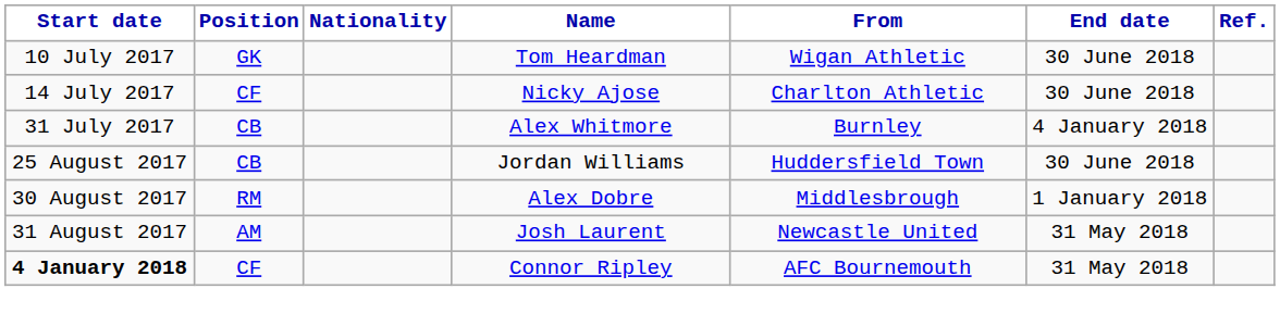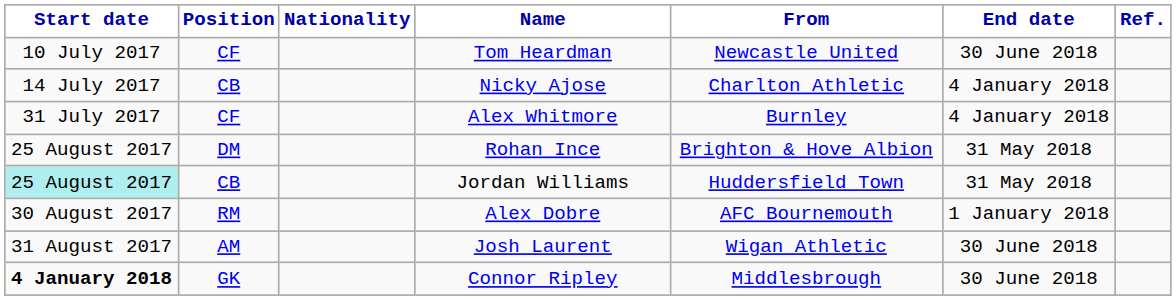 <table class="wikitable"  style="text-align:center; font-size:90%; ">
 <tr>
 <th style="background:#FFFFFF; color:#0000AA; width:100px;">Start date</th>
 <th style="background:#FFFFFF; color:#0000AA; width:50px;">Position</th>
 <th style="background:#FFFFFF; color:#0000AA; width:50px;">Nationality</th>
 <th style="background:#FFFFFF; color:#0000AA; width:150px;">Name</th>
 <th style="background:#FFFFFF; color:#0000AA; width:160px;">From</th>
 <th style="background:#FFFFFF; color:#0000AA; width:100px;">End date</th>
 <th style="background:#FFFFFF; color:#0000AA; width:25px;">Ref.</th>
 </tr>
 <tr>
 <td>10 July 2017</td>
-<td><a href='#'>GK</a></td>
+<td><a href='#'>CF</a></td>
 <td></td>
 <td><a href='#'>Tom Heardman</a></td>
-<td><a href='#'>Wigan Athletic</a></td>
+<td><a href='#'>Newcastle United</a></td>
 <td>30 June 2018</td>
 <td></td>
 </tr>
 <tr>
 <td>14 July 2017</td>
-<td><a href='#'>CF</a></td>
+<td><a href='#'>CB</a></td>
 <td></td>
 <td><a href='#'>Nicky Ajose</a></td>
 <td><a href='#'>Charlton Athletic</a></td>
-<td>30 June 2018</td>
+<td>4 January 2018</td>
 <td></td>
 </tr>
 <tr>
 <td>31 July 2017</td>
-<td><a href='#'>CB</a></td>
+<td><a href='#'>CF</a></td>
 <td></td>
 <td><a href='#'>Alex Whitmore</a></td>
 <td><a href='#'>Burnley</a></td>
 <td>4 January 2018</td>
 <td></td>
 </tr>
 <tr>
 <td>25 August 2017</td>
+<td><a href='#'>DM</a></td>
+<td></td>
+<td><a href='#'>Rohan Ince</a></td>
+<td><a href='#'>Brighton & Hove Albion</a></td>
+<td>31 May 2018</td>
+<td></td>
+</tr>
+<tr>
+<td style="background: paleturquoise;">25 August 2017</td>
 <td><a href='#'>CB</a></td>
 <td></td>
 <td>Jordan Williams</td>
 <td><a href='#'>Huddersfield Town</a></td>
-<td>30 June 2018</td>
+<td>31 May 2018</td>
 <td></td>
 </tr>
 <tr>
 <td>30 August 2017</td>
 <td><a href='#'>RM</a></td>
 <td></td>
 <td><a href='#'>Alex Dobre</a></td>
-<td><a href='#'>Middlesbrough</a></td>
+<td><a href='#'>AFC Bournemouth</a></td>
 <td>1 January 2018</td>
 <td></td>
 </tr>
 <tr>
 <td>31 August 2017</td>
 <td><a href='#'>AM</a></td>
 <td></td>
 <td><a href='#'>Josh Laurent</a></td>
-<td><a href='#'>Newcastle United</a></td>
-<td>31 May 2018</td>
+<td><a href='#'>Wigan Athletic</a></td>
+<td>30 June 2018</td>
 <td></td>
 </tr>
 <tr>
 <td><strong>4 January 2018</strong></td>
-<td><a href='#'>CF</a></td>
+<td><a href='#'>GK</a></td>
 <td></td>
 <td><a href='#'>Connor Ripley</a></td>
-<td><a href='#'>AFC Bournemouth</a></td>
-<td>31 May 2018</td>
+<td><a href='#'>Middlesbrough</a></td>
+<td>30 June 2018</td>
 <td></td>
 </tr>
 </table>
